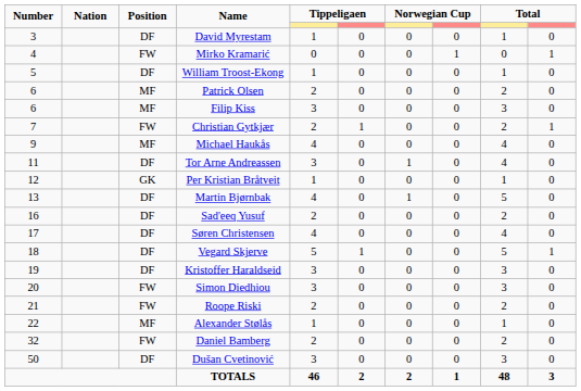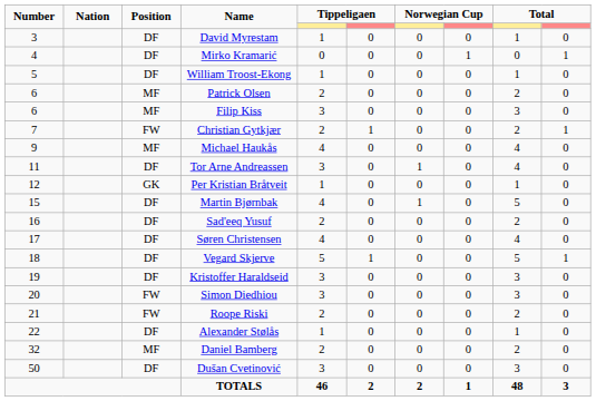 <table class="wikitable" style="font-size: 100%; text-align: center;">
 <tr>
 <td rowspan="2" width="10%" align="center"><strong>Number</strong></td>
 <td rowspan="2" width="10%" align="center"><strong>Nation</strong></td>
 <td rowspan="2" width="10%" align="center"><strong>Position</strong></td>
 <td rowspan="2" width="20%" align="center"><strong>Name</strong></td>
 <td colspan="2" align="center"><strong>Tippeligaen</strong></td>
 <td colspan="2" align="center"><strong>Norwegian Cup</strong></td>
 <td colspan="2" align="center"><strong>Total</strong></td>
 </tr>
 <tr>
 <th width=60 style="background: #FFEE99"></th>
 <th width=60 style="background: #FF8888"></th>
 <th width=60 style="background: #FFEE99"></th>
 <th width=60 style="background: #FF8888"></th>
 <th width=60 style="background: #FFEE99"></th>
 <th width=60 style="background: #FF8888"></th>
 </tr>
 <tr>
 <td>3</td>
 <td></td>
 <td>DF</td>
 <td><a href='#'>David Myrestam</a></td>
 <td>1</td>
 <td>0</td>
 <td>0</td>
 <td>0</td>
 <td>1</td>
 <td>0</td>
 </tr>
 <tr>
 <td>4</td>
 <td></td>
-<td>FW</td>
+<td>DF</td>
 <td><a href='#'>Mirko Kramarić</a></td>
 <td>0</td>
 <td>0</td>
 <td>0</td>
 <td>1</td>
 <td>0</td>
 <td>1</td>
 </tr>
 <tr>
 <td>5</td>
 <td></td>
 <td>DF</td>
 <td><a href='#'>William Troost-Ekong</a></td>
 <td>1</td>
 <td>0</td>
 <td>0</td>
 <td>0</td>
 <td>1</td>
 <td>0</td>
 </tr>
 <tr>
 <td>6</td>
 <td></td>
 <td>MF</td>
 <td><a href='#'>Patrick Olsen</a></td>
 <td>2</td>
 <td>0</td>
 <td>0</td>
 <td 0>0</td>
 <td>2</td>
 <td>0</td>
 </tr>
 <tr>
 <td>6</td>
 <td></td>
 <td>MF</td>
 <td><a href='#'>Filip Kiss</a></td>
 <td>3</td>
 <td>0</td>
 <td>0</td>
 <td 0>0</td>
 <td>3</td>
 <td>0</td>
 </tr>
 <tr>
 <td>7</td>
 <td></td>
 <td>FW</td>
 <td><a href='#'>Christian Gytkjær</a></td>
 <td>2</td>
 <td>1</td>
 <td>0</td>
 <td>0</td>
 <td>2</td>
 <td>1</td>
 </tr>
 <tr>
 <td>9</td>
 <td></td>
 <td>MF</td>
 <td><a href='#'>Michael Haukås</a></td>
 <td>4</td>
 <td>0</td>
 <td>0</td>
 <td>0</td>
 <td>4</td>
 <td>0</td>
 </tr>
 <tr>
 <td>11</td>
 <td></td>
 <td>DF</td>
 <td><a href='#'>Tor Arne Andreassen</a></td>
 <td>3</td>
 <td>0</td>
 <td>1</td>
 <td>0</td>
 <td>4</td>
 <td>0</td>
 </tr>
 <tr>
 <td>12</td>
 <td></td>
 <td>GK</td>
 <td><a href='#'>Per Kristian Bråtveit</a></td>
 <td>1</td>
 <td>0</td>
 <td>0</td>
 <td>0</td>
 <td>1</td>
 <td>0</td>
 </tr>
 <tr>
-<td>13</td>
+<td>15</td>
 <td></td>
 <td>DF</td>
 <td><a href='#'>Martin Bjørnbak</a></td>
 <td>4</td>
 <td>0</td>
 <td>1</td>
 <td>0</td>
 <td>5</td>
 <td>0</td>
 </tr>
 <tr>
 <td>16</td>
 <td></td>
 <td>DF</td>
 <td><a href='#'>Sad'eeq Yusuf</a></td>
 <td>2</td>
 <td>0</td>
 <td>0</td>
 <td>0</td>
 <td>2</td>
 <td>0</td>
 </tr>
 <tr>
 <td>17</td>
 <td></td>
 <td>DF</td>
 <td><a href='#'>Søren Christensen</a></td>
 <td>4</td>
 <td>0</td>
 <td>0</td>
 <td>0</td>
 <td>4</td>
 <td>0</td>
 </tr>
 <tr>
 <td>18</td>
 <td></td>
 <td>DF</td>
 <td><a href='#'>Vegard Skjerve</a></td>
 <td>5</td>
 <td>1</td>
 <td>0</td>
 <td>0</td>
 <td>5</td>
 <td>1</td>
 </tr>
 <tr>
 <td>19</td>
 <td></td>
 <td>DF</td>
 <td><a href='#'>Kristoffer Haraldseid</a></td>
 <td>3</td>
 <td>0</td>
 <td>0</td>
 <td>0</td>
 <td>3</td>
 <td>0</td>
 </tr>
 <tr>
 <td>20</td>
 <td></td>
 <td>FW</td>
 <td><a href='#'>Simon Diedhiou</a></td>
 <td>3</td>
 <td>0</td>
 <td>0</td>
 <td>0</td>
 <td>3</td>
 <td>0</td>
 </tr>
 <tr>
 <td>21</td>
 <td></td>
 <td>FW</td>
 <td><a href='#'>Roope Riski</a></td>
 <td>2</td>
 <td>0</td>
 <td>0</td>
 <td>0</td>
 <td>2</td>
 <td>0</td>
 </tr>
 <tr>
 <td>22</td>
 <td></td>
-<td>MF</td>
+<td>DF</td>
 <td><a href='#'>Alexander Stølås</a></td>
 <td>1</td>
 <td>0</td>
 <td>0</td>
 <td>0</td>
 <td>1</td>
 <td>0</td>
 </tr>
 <tr>
 <td>32</td>
 <td></td>
-<td>FW</td>
+<td>MF</td>
 <td><a href='#'>Daniel Bamberg</a></td>
 <td>2</td>
 <td>0</td>
 <td>0</td>
 <td>0</td>
 <td>2</td>
 <td>0</td>
 </tr>
 <tr>
 <td>50</td>
 <td></td>
 <td>DF</td>
 <td><a href='#'>Dušan Cvetinović</a></td>
 <td>3</td>
 <td>0</td>
 <td>0</td>
 <td>0</td>
 <td>3</td>
 <td>0</td>
 </tr>
 <tr>
 <td colspan="3"></td>
 <td><strong>TOTALS</strong></td>
 <td><strong>46</strong></td>
 <td><strong>2</strong></td>
 <td><strong>2</strong></td>
 <td><strong>1</strong></td>
 <td><strong>48</strong></td>
 <td><strong>3</strong></td>
 </tr>
 </table>
